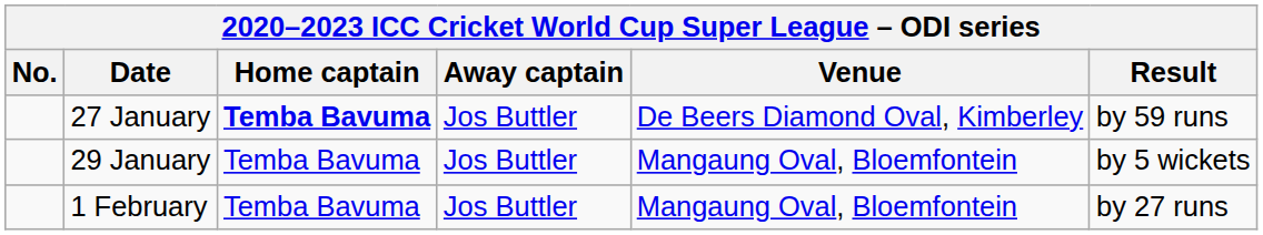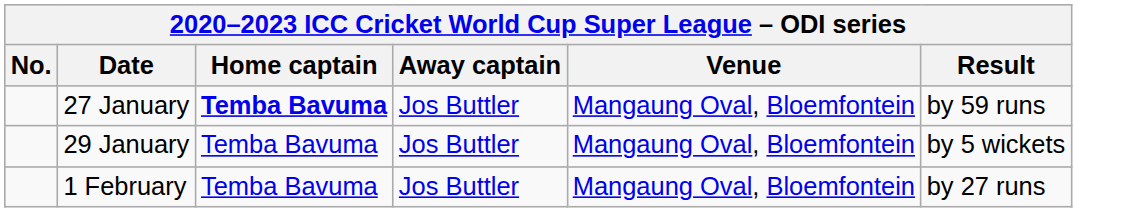 <table class="wikitable">
 <tr>
 <th colspan="9"><a href='#'>2020–2023 ICC Cricket World Cup Super League</a> – ODI series</th>
 </tr>
 <tr>
 <th>No.</th>
 <th>Date</th>
 <th>Home captain</th>
 <th>Away captain</th>
 <th>Venue</th>
 <th>Result</th>
 </tr>
 <tr>
 <td></td>
 <td>27 January</td>
 <td><strong><a href='#'>Temba Bavuma</a></strong></td>
 <td><a href='#'>Jos Buttler</a></td>
-<td><a href='#'>De Beers Diamond Oval</a>, <a href='#'>Kimberley</a></td>
+<td><a href='#'>Mangaung Oval</a>, <a href='#'>Bloemfontein</a></td>
 <td> by 59 runs</td>
 </tr>
 <tr>
 <td></td>
 <td>29 January</td>
 <td><a href='#'>Temba Bavuma</a></td>
 <td><a href='#'>Jos Buttler</a></td>
 <td><a href='#'>Mangaung Oval</a>, <a href='#'>Bloemfontein</a></td>
 <td> by 5 wickets</td>
 </tr>
 <tr>
 <td></td>
 <td>1 February</td>
 <td><a href='#'>Temba Bavuma</a></td>
 <td><a href='#'>Jos Buttler</a></td>
 <td><a href='#'>Mangaung Oval</a>, <a href='#'>Bloemfontein</a></td>
 <td> by 27 runs</td>
 </tr>
 </table>
